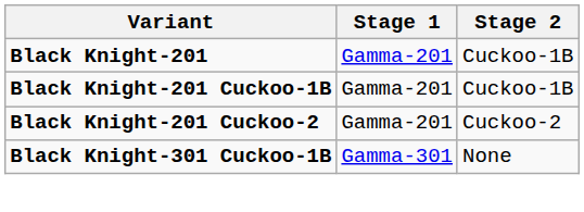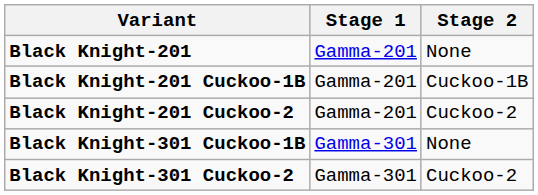 <table class="wikitable">
 <tr>
 <th>Variant</th>
 <th>Stage 1</th>
 <th>Stage 2</th>
 </tr>
 <tr>
 <td><strong>Black Knight-201</strong></td>
 <td><a href='#'>Gamma-201</a></td>
-<td>Cuckoo-1B</td>
+<td>None</td>
 </tr>
 <tr>
 <td><strong>Black Knight-201 Cuckoo-1B</strong></td>
 <td>Gamma-201</td>
 <td>Cuckoo-1B</td>
 </tr>
 <tr>
 <td><strong>Black Knight-201 Cuckoo-2</strong></td>
 <td>Gamma-201</td>
 <td>Cuckoo-2</td>
 </tr>
 <tr>
 <td><strong>Black Knight-301 Cuckoo-1B</strong></td>
 <td><a href='#'>Gamma-301</a></td>
 <td>None</td>
 </tr>
+<tr>
+<td><strong>Black Knight-301 Cuckoo-2</strong></td>
+<td>Gamma-301</td>
+<td>Cuckoo-2</td>
+</tr>
 </table>
